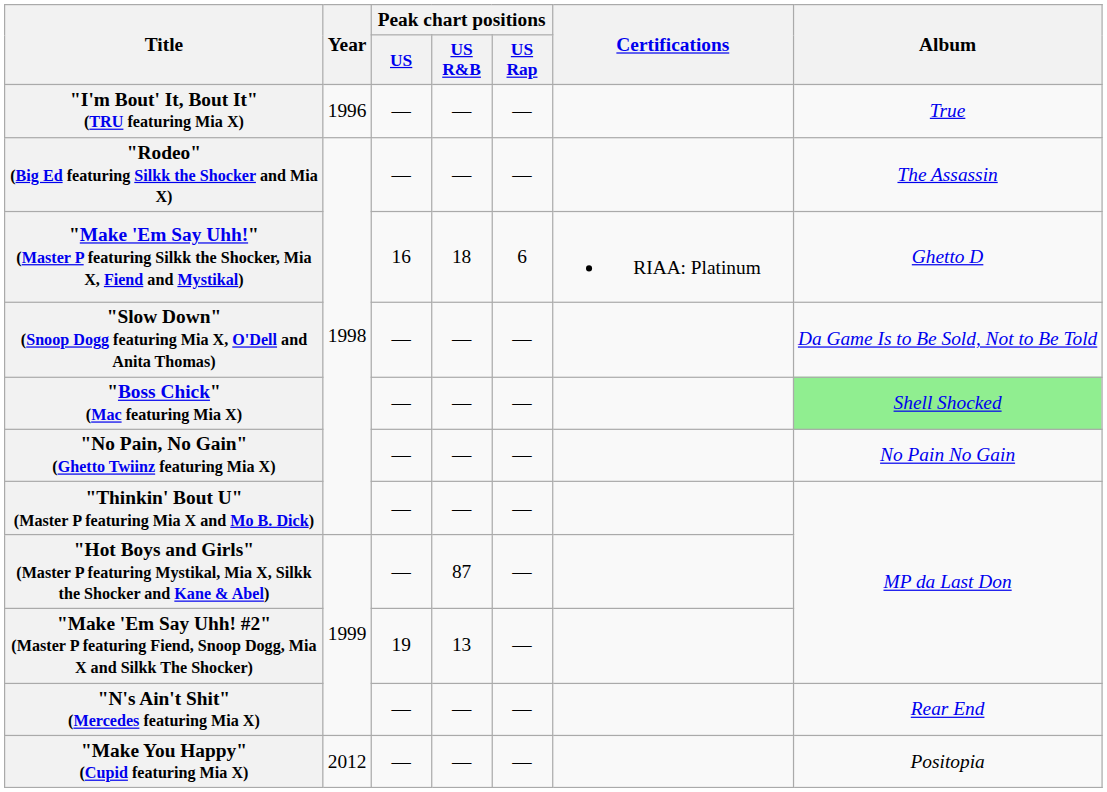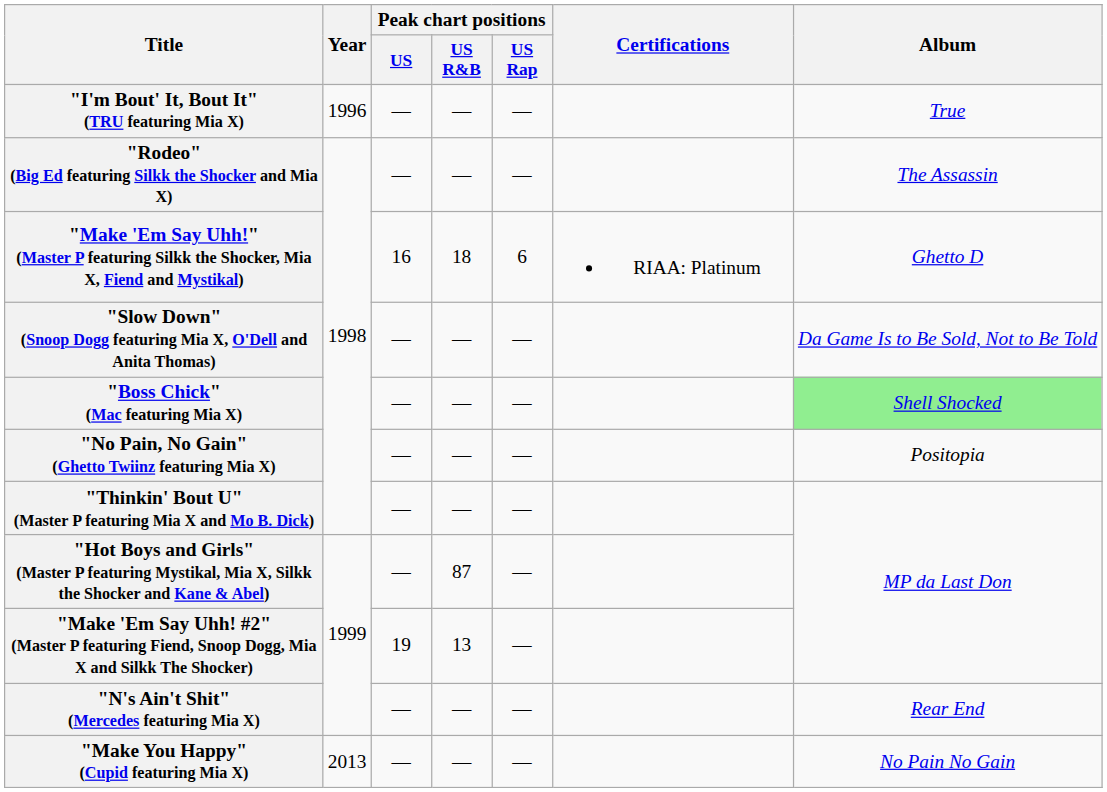 <table class="wikitable plainrowheaders" style="text-align:center;">
 <tr>
 <th scope="col" rowspan="2" style="width:16em;">Title</th>
 <th scope="col" rowspan="2">Year</th>
 <th scope="col" colspan="3">Peak chart positions</th>
 <th scope="col" rowspan="2" style="width:12em;"><a href='#'>Certifications</a></th>
 <th scope="col" rowspan="2">Album</th>
 </tr>
 <tr>
 <th style="width:3em; font-size:90%"><a href='#'>US</a></th>
 <th style="width:3em; font-size:90%"><a href='#'>US<br>R&B</a></th>
 <th style="width:3em; font-size:90%"><a href='#'>US<br>Rap</a></th>
 </tr>
 <tr>
 <th scope="row">"I'm Bout' It, Bout It"<br><small>(<a href='#'>TRU</a> featuring Mia X)</small></th>
 <td>1996</td>
 <td>—</td>
 <td>—</td>
 <td>—</td>
 <td></td>
 <td><em><a href='#'>True</a></em></td>
 </tr>
 <tr>
 <th scope="row">"Rodeo"<br><small>(<a href='#'>Big Ed</a> featuring <a href='#'>Silkk the Shocker</a> and Mia X)</small></th>
 <td rowspan="6">1998</td>
 <td>—</td>
 <td>—</td>
 <td>—</td>
 <td></td>
 <td><em><a href='#'>The Assassin</a></em></td>
 </tr>
 <tr>
 <th scope="row">"<a href='#'>Make 'Em Say Uhh!</a>"<br><small>(<a href='#'>Master P</a> featuring Silkk the Shocker, Mia X, <a href='#'>Fiend</a> and <a href='#'>Mystikal</a>)</small></th>
 <td>16</td>
 <td>18</td>
 <td>6</td>
 <td><br><ul><li>RIAA: Platinum</li></ul></td>
 <td><em><a href='#'>Ghetto D</a></em></td>
 </tr>
 <tr>
 <th scope="row">"Slow Down"<br><small>(<a href='#'>Snoop Dogg</a> featuring Mia X, <a href='#'>O'Dell</a> and Anita Thomas)</small></th>
 <td>—</td>
 <td>—</td>
 <td>—</td>
 <td></td>
 <td><em><a href='#'>Da Game Is to Be Sold, Not to Be Told</a></em></td>
 </tr>
 <tr>
 <th scope="row">"<a href='#'>Boss Chick</a>"<br><small>(<a href='#'>Mac</a> featuring Mia X)</small></th>
 <td>—</td>
 <td>—</td>
 <td>—</td>
 <td></td>
 <td style="background: lightgreen;"><em><a href='#'>Shell Shocked</a></em></td>
 </tr>
 <tr>
 <th scope="row">"No Pain, No Gain"<br><small>(<a href='#'>Ghetto Twiinz</a> featuring Mia X)</small></th>
 <td>—</td>
 <td>—</td>
 <td>—</td>
 <td></td>
-<td><em><a href='#'>No Pain No Gain</a></em></td>
+<td><em>Positopia</em></td>
 </tr>
 <tr>
 <th scope="row">"Thinkin' Bout U"<br><small>(Master P featuring Mia X and <a href='#'>Mo B. Dick</a>)</small></th>
 <td>—</td>
 <td>—</td>
 <td>—</td>
 <td></td>
 <td rowspan="3"><em><a href='#'>MP da Last Don</a></em></td>
 </tr>
 <tr>
 <th scope="row">"Hot Boys and Girls" <br><small>(Master P featuring Mystikal, Mia X, Silkk the Shocker and <a href='#'>Kane & Abel</a>)</small></th>
 <td rowspan="3">1999</td>
 <td>—</td>
 <td>87</td>
 <td>—</td>
 <td></td>
 </tr>
 <tr>
 <th scope="row">"Make 'Em Say Uhh! #2"<br><small>(Master P featuring Fiend, Snoop Dogg, Mia X and Silkk The Shocker)</small></th>
 <td>19</td>
 <td>13</td>
 <td>—</td>
 <td></td>
 </tr>
 <tr>
 <th scope="row">"N's Ain't Shit"<br><small>(<a href='#'>Mercedes</a> featuring Mia X)</small></th>
 <td>—</td>
 <td>—</td>
 <td>—</td>
 <td></td>
 <td><em><a href='#'>Rear End</a></em></td>
 </tr>
 <tr>
 <th scope="row">"Make You Happy" <br><small>(<a href='#'>Cupid</a> featuring Mia X)</small></th>
-<td>2012</td>
+<td>2013</td>
 <td>—</td>
 <td>—</td>
 <td>—</td>
 <td></td>
-<td><em>Positopia</em></td>
+<td><em><a href='#'>No Pain No Gain</a></em></td>
 </tr>
 </table>
